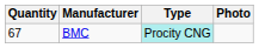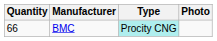 <table class="wikitable">
 <tr>
 <th>Quantity</th>
 <th>Manufacturer</th>
 <th>Type</th>
 <th>Photo</th>
 </tr>
 <tr>
-<td>67</td>
+<td>66</td>
 <td><a href='#'>BMC</a></td>
 <td style="background: paleturquoise;">Procity CNG</td>
 <td></td>
 </tr>
 </table>
